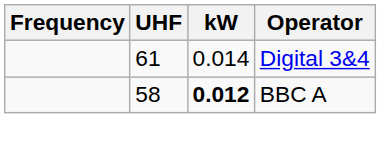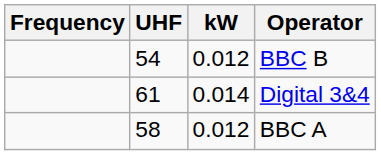 <table class="wikitable sortable">
 <tr>
 <th>Frequency</th>
 <th>UHF</th>
 <th>kW</th>
 <th>Operator</th>
+</tr>
+<tr>
+<td></td>
+<td>54</td>
+<td>0.012</td>
+<td><a href='#'>BBC</a> B</td>
 </tr>
 <tr>
 <td></td>
 <td>61</td>
 <td>0.014</td>
 <td><a href='#'>Digital 3&4</a></td>
 </tr>
 <tr>
 <td></td>
 <td>58</td>
-<td><strong>0.012</strong></td>
+<td>0.012</td>
 <td>BBC A</td>
 </tr>
 </table>
